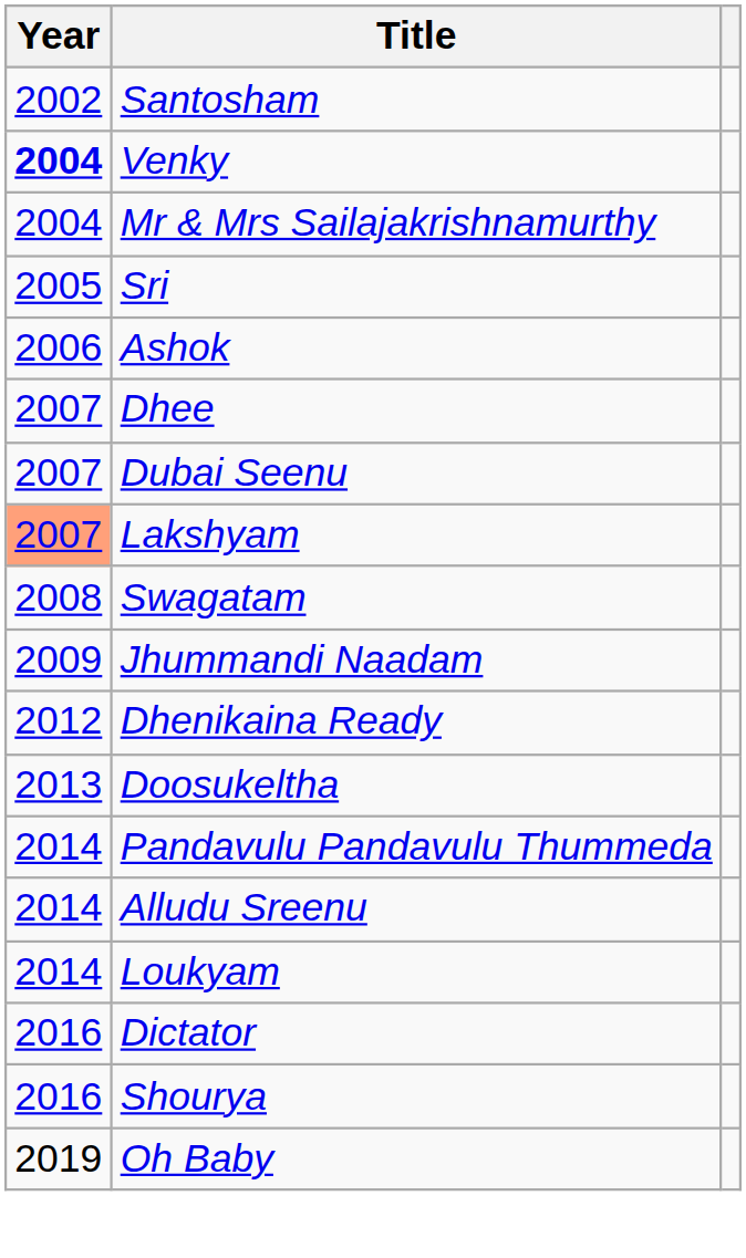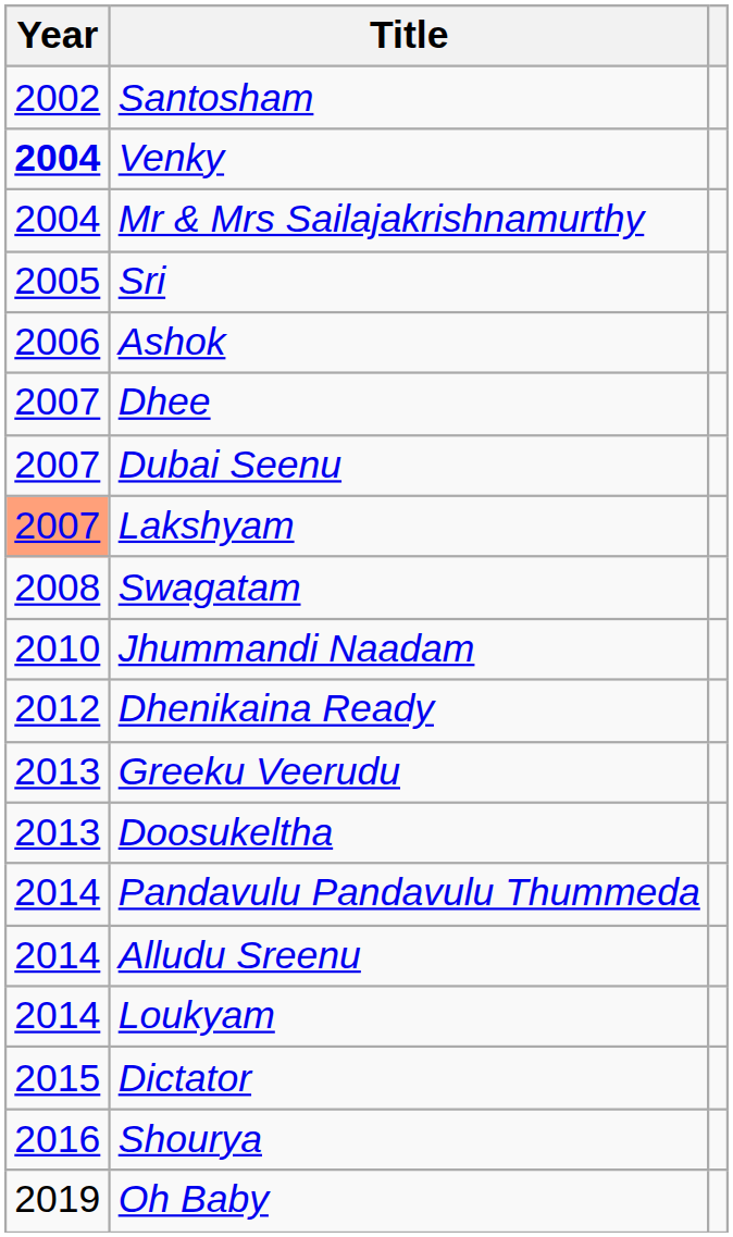 <table class="wikitable">
 <tr style="background:#ccc; text-align:center;">
 <th>Year</th>
 <th>Title</th>
 <th scope="col" class="unsortable" ></th>
 </tr>
 <tr>
 <td><a href='#'>2002</a></td>
 <td><em><a href='#'>Santosham</a></em></td>
 <td></td>
 </tr>
 <tr>
 <td><strong><a href='#'>2004</a></strong></td>
 <td><em><a href='#'>Venky</a></em></td>
 <td></td>
 </tr>
 <tr>
 <td><a href='#'>2004</a></td>
 <td><em><a href='#'>Mr & Mrs Sailajakrishnamurthy</a></em></td>
 <td></td>
 </tr>
 <tr>
 <td><a href='#'>2005</a></td>
 <td><em><a href='#'>Sri</a></em></td>
 <td></td>
 </tr>
 <tr>
 <td><a href='#'>2006</a></td>
 <td><em><a href='#'>Ashok</a></em></td>
 <td></td>
 </tr>
 <tr>
 <td><a href='#'>2007</a></td>
 <td><em><a href='#'>Dhee</a></em></td>
 <td></td>
 </tr>
 <tr>
 <td><a href='#'>2007</a></td>
 <td><em><a href='#'>Dubai Seenu</a></em></td>
 <td></td>
 </tr>
 <tr>
 <td style="background: lightsalmon;"><a href='#'>2007</a></td>
 <td><em><a href='#'>Lakshyam</a></em></td>
 <td></td>
 </tr>
 <tr>
 <td><a href='#'>2008</a></td>
 <td><em><a href='#'>Swagatam</a></em></td>
 <td></td>
 </tr>
 <tr>
-<td><a href='#'>2009</a></td>
+<td><a href='#'>2010</a></td>
 <td><em><a href='#'>Jhummandi Naadam</a></em></td>
 <td></td>
 </tr>
 <tr>
 <td><a href='#'>2012</a></td>
 <td><em><a href='#'>Dhenikaina Ready</a></em></td>
+<td></td>
+</tr>
+<tr>
+<td><a href='#'>2013</a></td>
+<td><em><a href='#'>Greeku Veerudu</a></em></td>
 <td></td>
 </tr>
 <tr>
 <td><a href='#'>2013</a></td>
 <td><em><a href='#'>Doosukeltha</a></em></td>
 <td></td>
 </tr>
 <tr>
 <td><a href='#'>2014</a></td>
 <td><em><a href='#'>Pandavulu Pandavulu Thummeda</a></em></td>
 <td></td>
 </tr>
 <tr>
 <td><a href='#'>2014</a></td>
 <td><em><a href='#'>Alludu Sreenu</a></em></td>
 <td></td>
 </tr>
 <tr>
 <td><a href='#'>2014</a></td>
 <td><em><a href='#'>Loukyam</a></em></td>
 <td></td>
 </tr>
 <tr>
-<td><a href='#'>2016</a></td>
+<td><a href='#'>2015</a></td>
 <td><em><a href='#'>Dictator</a></em></td>
 <td></td>
 </tr>
 <tr>
 <td><a href='#'>2016</a></td>
 <td><em><a href='#'>Shourya</a></em></td>
 <td></td>
 </tr>
 <tr>
 <td>2019</td>
 <td><em><a href='#'>Oh Baby</a></em></td>
 <td></td>
 </tr>
 </table>
